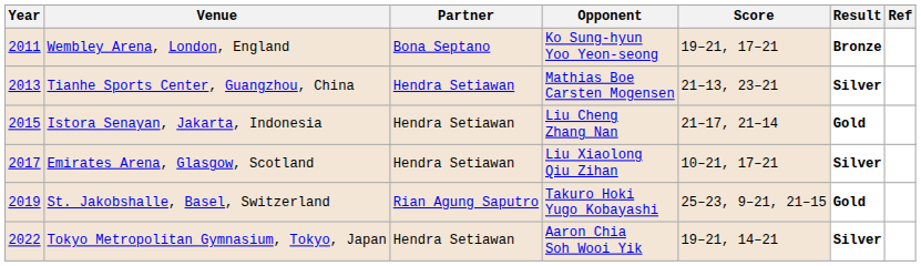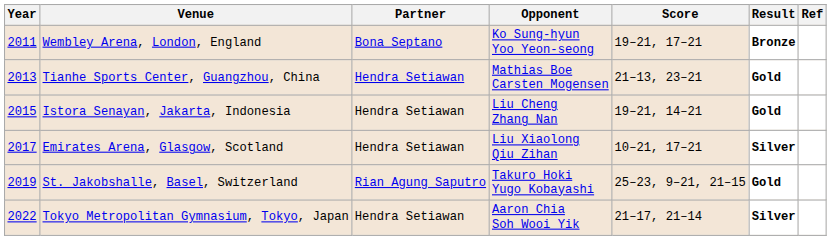 <table class="sortable wikitable" style="font-size: 90%">
 <tr>
 <th>Year</th>
 <th>Venue</th>
 <th>Partner</th>
 <th>Opponent</th>
 <th>Score</th>
 <th>Result</th>
 <th>Ref</th>
 </tr>
 <tr style="background:#F3E6D7">
 <td align="center"><a href='#'>2011</a></td>
 <td align="left"><a href='#'>Wembley Arena</a>, <a href='#'>London</a>, England</td>
 <td align="left"> <a href='#'>Bona Septano</a></td>
 <td align="left"> <a href='#'>Ko Sung-hyun</a><br> <a href='#'>Yoo Yeon-seong</a></td>
 <td align="left">19–21, 17–21</td>
 <td style="text-align:left; background:white"> <strong>Bronze</strong></td>
 <td style="text-align:center; background:white"></td>
 </tr>
 <tr style="background:#F3E6D7">
 <td align="center"><a href='#'>2013</a></td>
 <td align="left"><a href='#'>Tianhe Sports Center</a>, <a href='#'>Guangzhou</a>, China</td>
 <td align="left"> <a href='#'>Hendra Setiawan</a></td>
 <td align="left"> <a href='#'>Mathias Boe</a><br> <a href='#'>Carsten Mogensen</a></td>
 <td align="left">21–13, 23–21</td>
-<td style="text-align:left; background:white"> <strong>Silver</strong></td>
+<td style="text-align:left; background:white"> <strong>Gold</strong></td>
 <td style="text-align:center; background:white"></td>
 </tr>
 <tr style="background:#F3E6D7">
 <td align="center"><a href='#'>2015</a></td>
 <td align="left"><a href='#'>Istora Senayan</a>, <a href='#'>Jakarta</a>, Indonesia</td>
 <td align="left"> Hendra Setiawan</td>
 <td align="left"> <a href='#'>Liu Cheng</a><br> <a href='#'>Zhang Nan</a></td>
-<td align="left">21–17, 21–14</td>
+<td align="left">19–21, 14–21</td>
 <td style="text-align:left; background:white"> <strong>Gold</strong></td>
 <td style="text-align:center; background:white"></td>
 </tr>
 <tr style="background:#F3E6D7">
 <td align="center"><a href='#'>2017</a></td>
 <td align="left"><a href='#'>Emirates Arena</a>, <a href='#'>Glasgow</a>, Scotland</td>
 <td align="left"> Hendra Setiawan</td>
 <td align="left"> <a href='#'>Liu Xiaolong</a><br> <a href='#'>Qiu Zihan</a></td>
 <td align="left">10–21, 17–21</td>
 <td style="text-align:left; background:white"> <strong>Silver</strong></td>
 <td style="text-align:center; background:white"></td>
 </tr>
 <tr style="background:#F3E6D7">
 <td align="center"><a href='#'>2019</a></td>
 <td align="left"><a href='#'>St. Jakobshalle</a>, <a href='#'>Basel</a>, Switzerland</td>
 <td align="left"> <a href='#'>Rian Agung Saputro</a></td>
 <td align="left"> <a href='#'>Takuro Hoki</a><br> <a href='#'>Yugo Kobayashi</a></td>
 <td align="left">25–23, 9–21, 21–15</td>
 <td style="text-align:left; background:white"> <strong>Gold</strong></td>
 <td style="text-align:center; background:white"></td>
 </tr>
 <tr style="background:#F3E6D7">
 <td align="center"><a href='#'>2022</a></td>
 <td align="left"><a href='#'>Tokyo Metropolitan Gymnasium</a>, <a href='#'>Tokyo</a>, Japan</td>
 <td align="left"> Hendra Setiawan</td>
 <td align="left"> <a href='#'>Aaron Chia</a><br> <a href='#'>Soh Wooi Yik</a></td>
-<td align="left">19–21, 14–21</td>
+<td align="left">21–17, 21–14</td>
 <td style="text-align:left; background:white"> <strong>Silver</strong></td>
 <td style="text-align:center; background:white"></td>
 </tr>
 </table>
